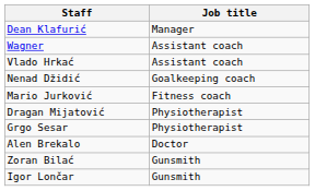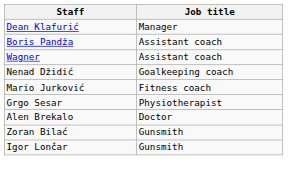 <table class="wikitable">
 <tr>
 <th width=180>Staff</th>
 <th width=200>Job title</th>
 </tr>
 <tr>
 <td> <a href='#'>Dean Klafurić</a></td>
 <td>Manager</td>
 </tr>
 <tr>
-<td> <a href='#'>Wagner</a></td>
+<td> <a href='#'>Boris Pandža</a></td>
 <td>Assistant coach</td>
 </tr>
 <tr>
-<td> Vlado Hrkać</td>
+<td> <a href='#'>Wagner</a></td>
 <td>Assistant coach</td>
 </tr>
 <tr>
 <td> Nenad Džidić</td>
 <td>Goalkeeping coach</td>
 </tr>
 <tr>
 <td> Mario Jurković</td>
 <td>Fitness coach</td>
-</tr>
-<tr>
-<td> Dragan Mijatović</td>
-<td>Physiotherapist</td>
 </tr>
 <tr>
 <td> Grgo Sesar</td>
 <td>Physiotherapist</td>
 </tr>
 <tr>
 <td> Alen Brekalo</td>
 <td>Doctor</td>
 </tr>
 <tr>
 <td> Zoran Bilać</td>
 <td>Gunsmith</td>
 </tr>
 <tr>
 <td> Igor Lončar</td>
 <td>Gunsmith</td>
 </tr>
 </table>
